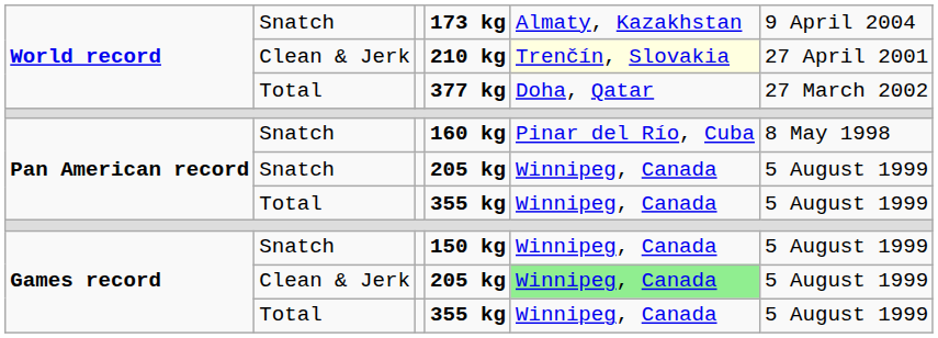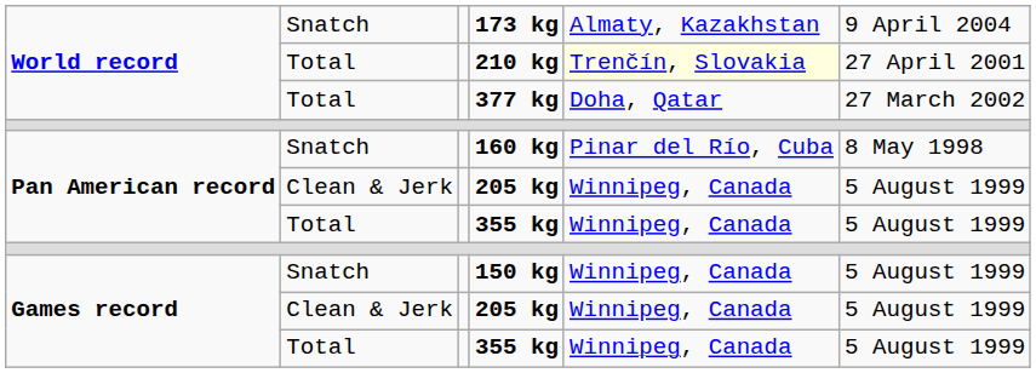 <table class="wikitable">
 <tr>
 <td rowspan=3><strong><a href='#'>World record</a></strong></td>
 <td>Snatch</td>
 <td></td>
 <td><strong>173 kg</strong></td>
 <td><a href='#'>Almaty</a>, <a href='#'>Kazakhstan</a></td>
 <td>9 April 2004</td>
 </tr>
 <tr>
-<td>Clean & Jerk</td>
+<td>Total</td>
 <td></td>
 <td><strong>210 kg</strong></td>
 <td style="background: lightyellow;"><a href='#'>Trenčín</a>, <a href='#'>Slovakia</a></td>
 <td>27 April 2001</td>
 </tr>
 <tr>
 <td>Total</td>
 <td></td>
 <td><strong>377 kg</strong></td>
 <td><a href='#'>Doha</a>, <a href='#'>Qatar</a></td>
 <td>27 March 2002</td>
 </tr>
 <tr style="background-color:#DDDDDD;">
 <td colspan=6></td>
 </tr>
 <tr>
 <td rowspan=3><strong>Pan American record</strong></td>
 <td>Snatch</td>
 <td></td>
 <td><strong>160 kg</strong></td>
 <td><a href='#'>Pinar del Río</a>, <a href='#'>Cuba</a></td>
 <td>8 May 1998</td>
 </tr>
 <tr>
-<td>Snatch</td>
+<td>Clean & Jerk</td>
 <td></td>
 <td><strong>205 kg</strong></td>
 <td><a href='#'>Winnipeg</a>, <a href='#'>Canada</a></td>
 <td>5 August 1999</td>
 </tr>
 <tr>
 <td>Total</td>
 <td></td>
 <td><strong>355 kg</strong></td>
 <td><a href='#'>Winnipeg</a>, <a href='#'>Canada</a></td>
 <td>5 August 1999</td>
 </tr>
 <tr style="background-color:#DDDDDD;">
 <td colspan=6></td>
 </tr>
 <tr>
 <td rowspan=3><strong>Games record</strong></td>
 <td>Snatch</td>
 <td></td>
 <td><strong>150 kg</strong></td>
 <td><a href='#'>Winnipeg</a>, <a href='#'>Canada</a></td>
 <td>5 August 1999</td>
 </tr>
 <tr>
 <td>Clean & Jerk</td>
 <td></td>
 <td><strong>205 kg</strong></td>
-<td style="background: lightgreen;"><a href='#'>Winnipeg</a>, <a href='#'>Canada</a></td>
+<td><a href='#'>Winnipeg</a>, <a href='#'>Canada</a></td>
 <td>5 August 1999</td>
 </tr>
 <tr>
 <td>Total</td>
 <td></td>
 <td><strong>355 kg</strong></td>
 <td><a href='#'>Winnipeg</a>, <a href='#'>Canada</a></td>
 <td>5 August 1999</td>
 </tr>
 </table>
